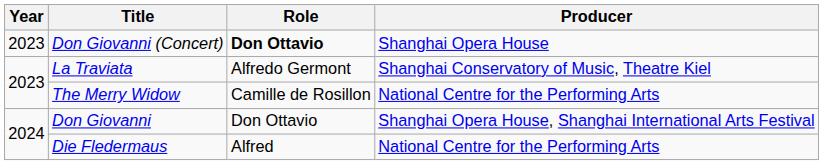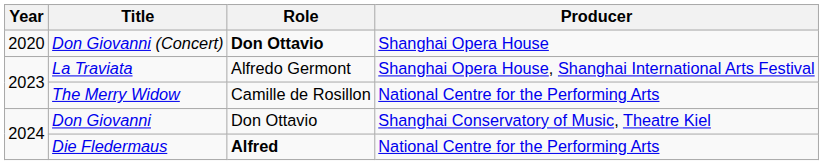 <table class="wikitable">
 <tr>
 <th>Year</th>
 <th>Title</th>
 <th>Role</th>
 <th>Producer</th>
 </tr>
 <tr>
-<td>2023</td>
+<td>2020</td>
 <td><em><a href='#'>Don Giovanni</a> (Concert)</em></td>
 <td><strong>Don Ottavio</strong></td>
 <td><a href='#'>Shanghai Opera House</a></td>
 </tr>
 <tr>
 <td rowspan="2">2023</td>
 <td><em><a href='#'>La Traviata</a></em></td>
 <td>Alfredo Germont</td>
-<td><a href='#'>Shanghai Conservatory of Music</a>, <a href='#'>Theatre Kiel</a></td>
+<td><a href='#'>Shanghai Opera House</a>, <a href='#'>Shanghai International Arts Festival</a></td>
 </tr>
 <tr>
 <td><em><a href='#'>The Merry Widow</a></em></td>
 <td>Camille de Rosillon</td>
 <td><a href='#'>National Centre for the Performing Arts</a></td>
 </tr>
 <tr>
 <td rowspan="2">2024</td>
 <td><em><a href='#'>Don Giovanni</a></em></td>
 <td>Don Ottavio</td>
-<td><a href='#'>Shanghai Opera House</a>, <a href='#'>Shanghai International Arts Festival</a></td>
+<td><a href='#'>Shanghai Conservatory of Music</a>, <a href='#'>Theatre Kiel</a></td>
 </tr>
 <tr>
 <td><em><a href='#'>Die Fledermaus</a></em></td>
-<td>Alfred</td>
+<td><strong>Alfred</strong></td>
 <td><a href='#'>National Centre for the Performing Arts</a></td>
 </tr>
 </table>
